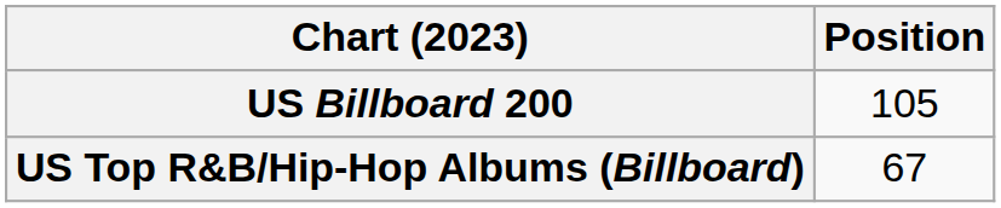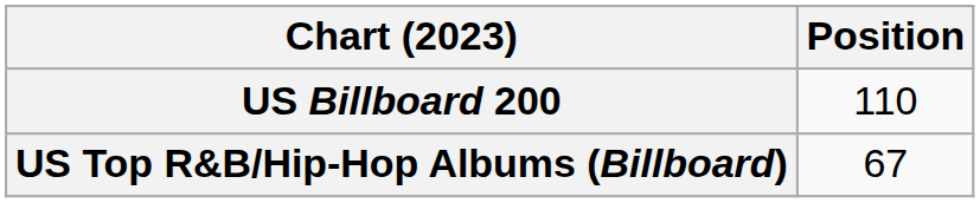 <table class="wikitable sortable plainrowheaders" style="text-align:center">
 <tr>
 <th scope="col">Chart (2023)</th>
 <th scope="col">Position</th>
 </tr>
 <tr>
 <th scope="row">US <em>Billboard</em> 200</th>
-<td>105</td>
+<td>110</td>
 </tr>
 <tr>
 <th scope="row">US Top R&B/Hip-Hop Albums (<em>Billboard</em>)</th>
 <td>67</td>
 </tr>
 </table>
